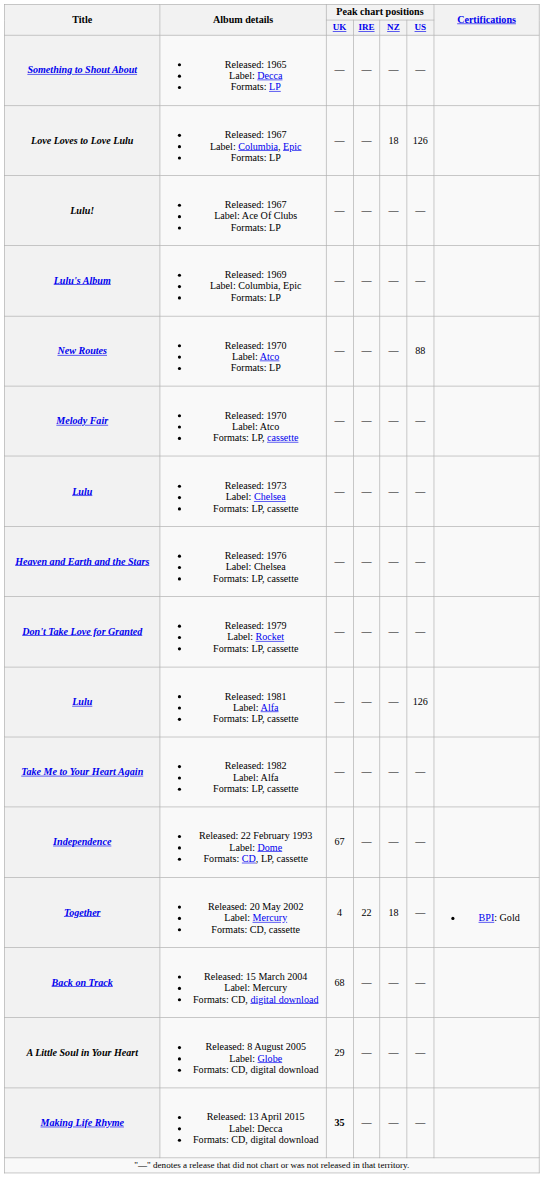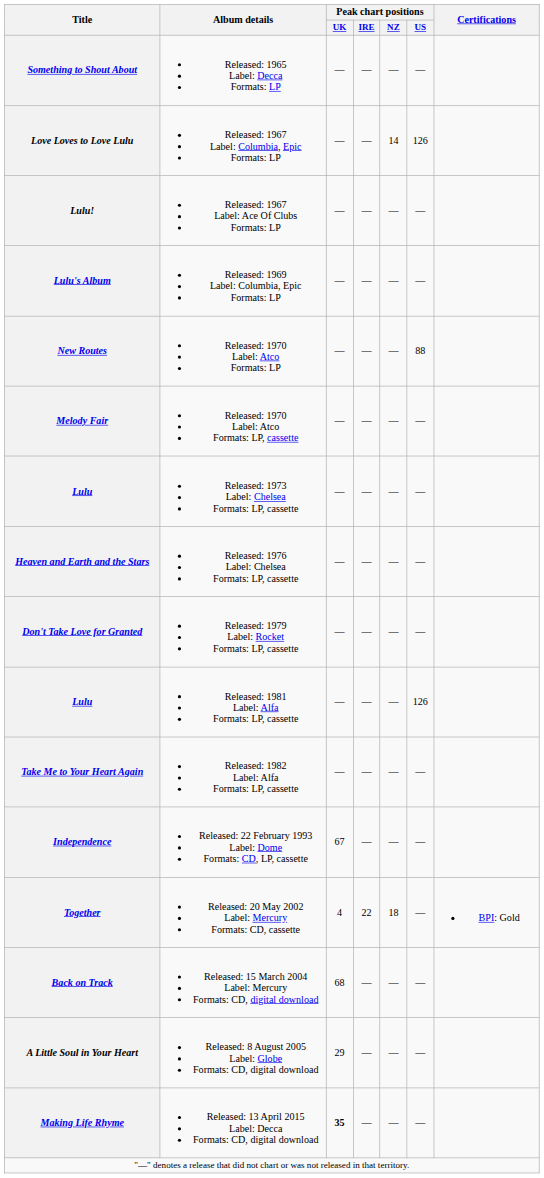 <table class="wikitable plainrowheaders" style="text-align:center;">
 <tr>
 <th scope="col" rowspan="2" style="width:15em;">Title</th>
 <th scope="col" rowspan="2" style="width:16em;">Album details</th>
 <th scope="col" colspan="4">Peak chart positions</th>
 <th scope="col" rowspan="2" style="width:10em;"><a href='#'>Certifications</a></th>
 </tr>
 <tr>
 <th scope="col" style="width:2.5em;font-size:90%;"><a href='#'>UK</a><br></th>
 <th scope="col" style="width:2.5em;font-size:90%;"><a href='#'>IRE</a><br></th>
 <th scope="col" style="width:2.5em;font-size:90%;"><a href='#'>NZ</a><br></th>
 <th scope="col" style="width:2.5em;font-size:90%;"><a href='#'>US</a><br></th>
 </tr>
 <tr>
 <th scope="row"><em><a href='#'>Something to Shout About</a></em><br></th>
 <td><br><ul><li>Released: 1965</li><li>Label: <a href='#'>Decca</a></li><li>Formats: <a href='#'>LP</a></li></ul></td>
 <td>—</td>
 <td>—</td>
 <td>—</td>
 <td>—</td>
 <td></td>
 </tr>
 <tr>
 <th scope="row"><em>Love Loves to Love Lulu</em><br></th>
 <td><br><ul><li>Released: 1967</li><li>Label: <a href='#'>Columbia</a>, <a href='#'>Epic</a></li><li>Formats: LP</li></ul></td>
 <td>—</td>
 <td>—</td>
-<td>18</td>
+<td>14</td>
 <td>126</td>
 <td></td>
 </tr>
 <tr>
 <th scope="row"><em>Lulu!</em></th>
 <td><br><ul><li>Released: 1967</li><li>Label: Ace Of Clubs</li><li>Formats: LP</li></ul></td>
 <td>—</td>
 <td>—</td>
 <td>—</td>
 <td>—</td>
 <td></td>
 </tr>
 <tr>
 <th scope="row"><em><a href='#'>Lulu's Album</a></em><br></th>
 <td><br><ul><li>Released: 1969</li><li>Label: Columbia, Epic</li><li>Formats: LP</li></ul></td>
 <td>—</td>
 <td>—</td>
 <td>—</td>
 <td>—</td>
 <td></td>
 </tr>
 <tr>
 <th scope="row"><em><a href='#'>New Routes</a></em></th>
 <td><br><ul><li>Released: 1970</li><li>Label: <a href='#'>Atco</a></li><li>Formats: LP</li></ul></td>
 <td>—</td>
 <td>—</td>
 <td>—</td>
 <td>88</td>
 <td></td>
 </tr>
 <tr>
 <th scope="row"><em><a href='#'>Melody Fair</a></em></th>
 <td><br><ul><li>Released: 1970</li><li>Label: Atco</li><li>Formats: LP, <a href='#'>cassette</a></li></ul></td>
 <td>—</td>
 <td>—</td>
 <td>—</td>
 <td>—</td>
 <td></td>
 </tr>
 <tr>
 <th scope="row"><em><a href='#'>Lulu</a></em></th>
 <td><br><ul><li>Released: 1973</li><li>Label: <a href='#'>Chelsea</a></li><li>Formats: LP, cassette</li></ul></td>
 <td>—</td>
 <td>—</td>
 <td>—</td>
 <td>—</td>
 <td></td>
 </tr>
 <tr>
 <th scope="row"><em><a href='#'>Heaven and Earth and the Stars</a></em></th>
 <td><br><ul><li>Released: 1976</li><li>Label: Chelsea</li><li>Formats: LP, cassette</li></ul></td>
 <td>—</td>
 <td>—</td>
 <td>—</td>
 <td>—</td>
 <td></td>
 </tr>
 <tr>
 <th scope="row"><em><a href='#'>Don't Take Love for Granted</a></em></th>
 <td><br><ul><li>Released: 1979</li><li>Label: <a href='#'>Rocket</a></li><li>Formats: LP, cassette</li></ul></td>
 <td>—</td>
 <td>—</td>
 <td>—</td>
 <td>—</td>
 <td></td>
 </tr>
 <tr>
 <th scope="row"><em><a href='#'>Lulu</a></em></th>
 <td><br><ul><li>Released: 1981</li><li>Label: <a href='#'>Alfa</a></li><li>Formats: LP, cassette</li></ul></td>
 <td>—</td>
 <td>—</td>
 <td>—</td>
 <td>126</td>
 <td></td>
 </tr>
 <tr>
 <th scope="row"><em><a href='#'>Take Me to Your Heart Again</a></em></th>
 <td><br><ul><li>Released: 1982</li><li>Label: Alfa</li><li>Formats: LP, cassette</li></ul></td>
 <td>—</td>
 <td>—</td>
 <td>—</td>
 <td>—</td>
 <td></td>
 </tr>
 <tr>
 <th scope="row"><em><a href='#'>Independence</a></em></th>
 <td><br><ul><li>Released: 22 February 1993</li><li>Label: <a href='#'>Dome</a></li><li>Formats: <a href='#'>CD</a>, LP, cassette</li></ul></td>
 <td>67</td>
 <td>—</td>
 <td>—</td>
 <td>—</td>
 <td></td>
 </tr>
 <tr>
 <th scope="row"><em><a href='#'>Together</a></em></th>
 <td><br><ul><li>Released: 20 May 2002</li><li>Label: <a href='#'>Mercury</a></li><li>Formats: CD, cassette</li></ul></td>
 <td>4</td>
 <td>22</td>
 <td>18</td>
 <td>—</td>
 <td><br><ul><li><a href='#'>BPI</a>: Gold</li></ul></td>
 </tr>
 <tr>
 <th scope="row"><em><a href='#'>Back on Track</a></em></th>
 <td><br><ul><li>Released: 15 March 2004</li><li>Label: Mercury</li><li>Formats: CD, <a href='#'>digital download</a></li></ul></td>
 <td>68</td>
 <td>—</td>
 <td>—</td>
 <td>—</td>
 <td></td>
 </tr>
 <tr>
 <th scope="row"><em>A Little Soul in Your Heart</em></th>
 <td><br><ul><li>Released: 8 August 2005</li><li>Label: <a href='#'>Globe</a></li><li>Formats: CD, digital download</li></ul></td>
 <td>29</td>
 <td>—</td>
 <td>—</td>
 <td>—</td>
 <td></td>
 </tr>
 <tr>
 <th scope="row"><em><a href='#'>Making Life Rhyme</a></em></th>
 <td><br><ul><li>Released: 13 April 2015</li><li>Label: Decca</li><li>Formats: CD, digital download</li></ul></td>
 <td><strong>35</strong></td>
 <td>—</td>
 <td>—</td>
 <td>—</td>
 <td></td>
 </tr>
 <tr>
 <td colspan="16" style="font-size:90%">"—" denotes a release that did not chart or was not released in that territory.</td>
 </tr>
 </table>
